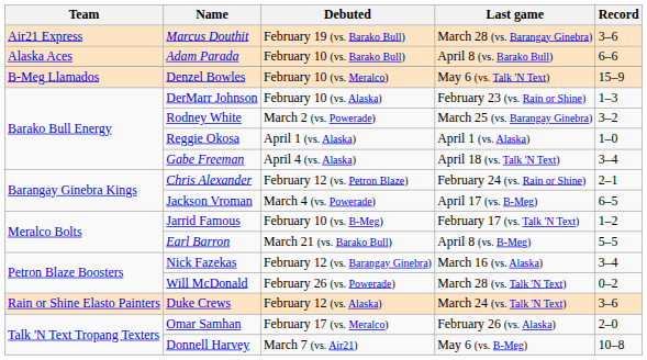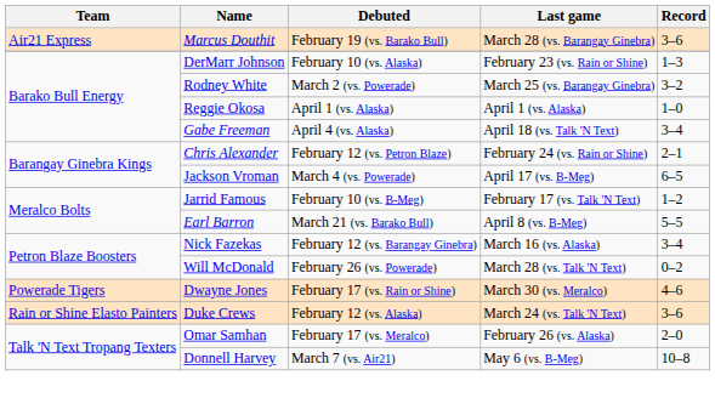 <table class="wikitable">
 <tr>
 <th>Team</th>
 <th>Name</th>
 <th>Debuted</th>
 <th>Last game</th>
 <th>Record</th>
 </tr>
 <tr bgcolor=#FFE4C4>
 <td><a href='#'>Air21 Express</a></td>
 <td><em> <a href='#'>Marcus Douthit</a></em></td>
 <td>February 19 <small>(vs. <a href='#'>Barako Bull</a>)</small></td>
 <td>March 28 <small>(vs. <a href='#'>Barangay Ginebra</a>)</small></td>
 <td>3–6</td>
 </tr>
-<tr bgcolor=#FFE4C4>
-<td><a href='#'>Alaska Aces</a></td>
-<td><em><a href='#'>Adam Parada</a></em></td>
-<td>February 10 <small>(vs. <a href='#'>Barako Bull</a>)</small></td>
-<td>April 8 <small>(vs. <a href='#'>Barako Bull</a>)</small></td>
-<td>6–6</td>
-</tr>
 <tr>
-</tr>
-<tr bgcolor=#FFE4C4>
-<td><a href='#'>B-Meg Llamados</a></td>
-<td><a href='#'>Denzel Bowles</a></td>
-<td>February 10 <small>(vs. <a href='#'>Meralco</a>)</small></td>
-<td>May 6 <small>(vs. <a href='#'>Talk 'N Text</a>)</small></td>
-<td>15–9</td>
 </tr>
 <tr>
 <td rowspan=4><a href='#'>Barako Bull Energy</a></td>
 <td><a href='#'>DerMarr Johnson</a></td>
 <td>February 10 <small>(vs. <a href='#'>Alaska</a>)</small></td>
 <td>February 23 <small>(vs. <a href='#'>Rain or Shine</a>)</small></td>
 <td>1–3</td>
 </tr>
 <tr>
 <td><a href='#'>Rodney White</a></td>
 <td>March 2 <small>(vs. <a href='#'>Powerade</a>)</small></td>
 <td>March 25 <small>(vs. <a href='#'>Barangay Ginebra</a>)</small></td>
 <td>3–2</td>
 </tr>
 <tr>
 <td><a href='#'>Reggie Okosa</a></td>
 <td>April 1 <small>(vs. <a href='#'>Alaska</a>)</small></td>
 <td>April 1 <small>(vs. <a href='#'>Alaska</a>)</small></td>
 <td>1–0</td>
 </tr>
 <tr>
 <td><em><a href='#'>Gabe Freeman</a></em></td>
 <td>April 4 <small>(vs. <a href='#'>Alaska</a>)</small></td>
 <td>April 18 <small>(vs. <a href='#'>Talk 'N Text</a>)</small></td>
 <td>3–4</td>
 </tr>
 <tr>
 <td rowspan=2><a href='#'>Barangay Ginebra Kings</a></td>
 <td><em><a href='#'>Chris Alexander</a></em></td>
 <td>February 12 <small>(vs. <a href='#'>Petron Blaze</a>)</small></td>
 <td>February 24 <small>(vs. <a href='#'>Rain or Shine</a>)</small></td>
 <td>2–1</td>
 </tr>
 <tr>
 <td><a href='#'>Jackson Vroman</a></td>
 <td>March 4 <small>(vs. <a href='#'>Powerade</a>)</small></td>
 <td>April 17 <small>(vs. <a href='#'>B-Meg</a>)</small></td>
 <td>6–5</td>
 </tr>
 <tr>
 <td rowspan=2><a href='#'>Meralco Bolts</a></td>
 <td><a href='#'>Jarrid Famous</a></td>
 <td>February 10 <small>(vs. <a href='#'>B-Meg</a>)</small></td>
 <td>February 17 <small>(vs. <a href='#'>Talk 'N Text</a>)</small></td>
 <td>1–2</td>
 </tr>
 <tr>
 <td><em><a href='#'>Earl Barron</a></em></td>
 <td>March 21 <small>(vs. <a href='#'>Barako Bull</a>)</small></td>
 <td>April 8 <small>(vs. <a href='#'>B-Meg</a>)</small></td>
 <td>5–5</td>
 </tr>
 <tr>
 <td rowspan=2><a href='#'>Petron Blaze Boosters</a></td>
 <td><a href='#'>Nick Fazekas</a></td>
 <td>February 12 <small>(vs. <a href='#'>Barangay Ginebra</a>)</small></td>
 <td>March 16 <small>(vs. <a href='#'>Alaska</a>)</small></td>
 <td>3–4</td>
 </tr>
 <tr>
 <td><a href='#'>Will McDonald</a></td>
 <td>February 26 <small>(vs. <a href='#'>Powerade</a>)</small></td>
 <td>March 28 <small>(vs. <a href='#'>Talk 'N Text</a>)</small></td>
 <td>0–2</td>
 </tr>
 <tr bgcolor=#FFE4C4>
+<td><a href='#'>Powerade Tigers</a></td>
+<td><a href='#'>Dwayne Jones</a></td>
+<td>February 17 <small>(vs. <a href='#'>Rain or Shine</a>)</small></td>
+<td>March 30 <small>(vs. <a href='#'>Meralco</a>)</small></td>
+<td>4–6</td>
+</tr>
+<tr bgcolor=#FFE4C4>
 <td><a href='#'>Rain or Shine Elasto Painters</a></td>
 <td><a href='#'>Duke Crews</a></td>
 <td>February 12 <small>(vs. <a href='#'>Alaska</a>)</small></td>
 <td>March 24 <small>(vs. <a href='#'>Talk 'N Text</a>)</small></td>
 <td>3–6</td>
 </tr>
 <tr>
 <td rowspan=2><a href='#'>Talk 'N Text Tropang Texters</a></td>
 <td><a href='#'>Omar Samhan</a></td>
 <td>February 17 <small>(vs. <a href='#'>Meralco</a>)</small></td>
 <td>February 26 <small>(vs. <a href='#'>Alaska</a>)</small></td>
 <td>2–0</td>
 </tr>
 <tr>
 <td><a href='#'>Donnell Harvey</a></td>
 <td>March 7 <small>(vs. <a href='#'>Air21</a>)</small></td>
 <td>May 6 <small>(vs. <a href='#'>B-Meg</a>)</small></td>
 <td>10–8</td>
 </tr>
 </table>
